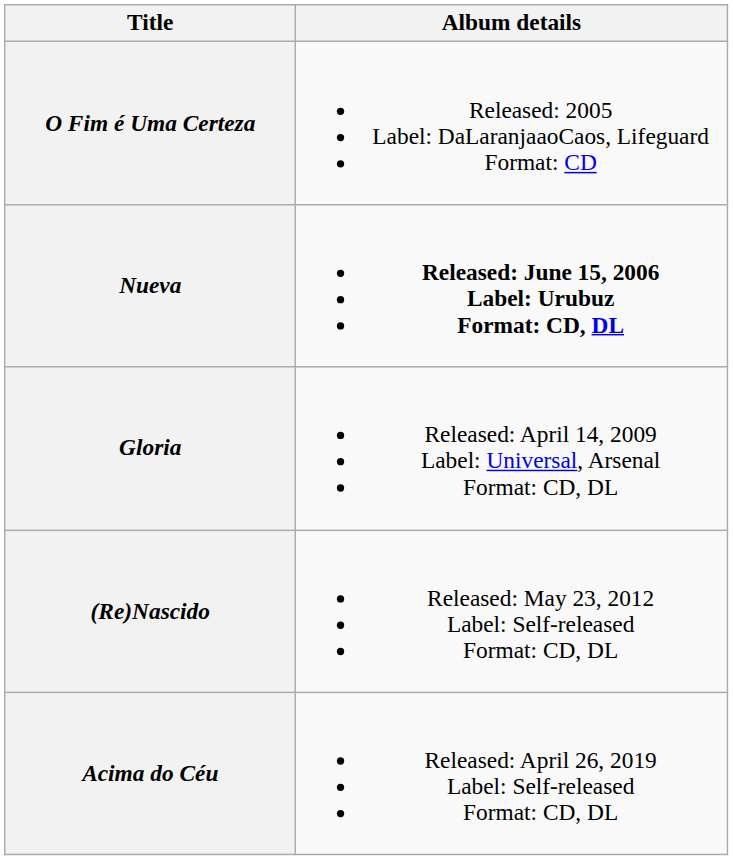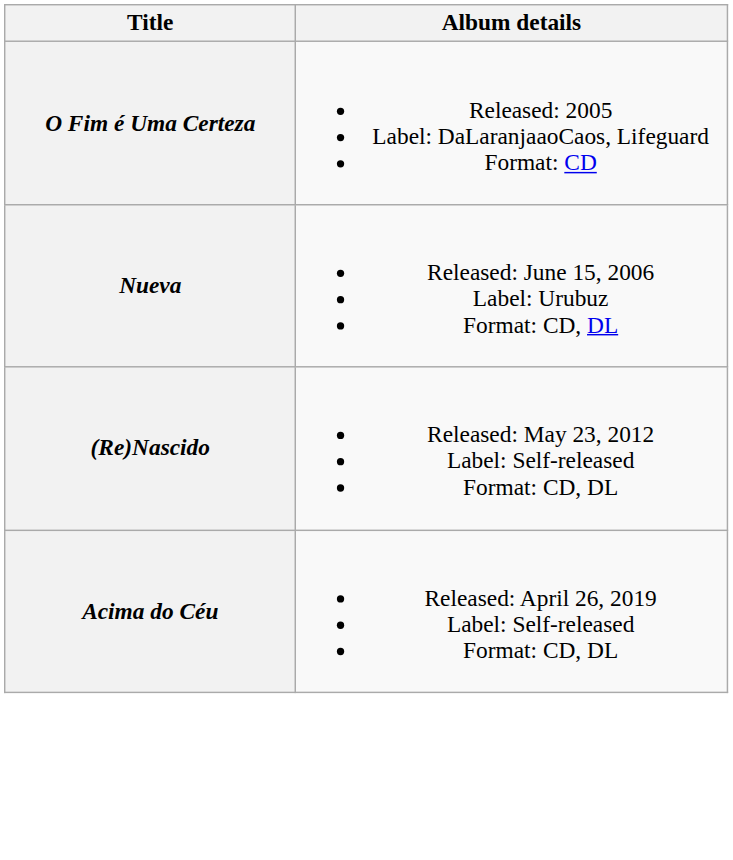 <table class="wikitable plainrowheaders" style="text-align:center;">
 <tr>
 <th scope="col" style="width:12em;">Title</th>
 <th scope="col" style="width:18em;">Album details</th>
 </tr>
 <tr>
 <th scope="row"><em>O Fim é Uma Certeza</em></th>
 <td><br><ul><li>Released: 2005</li><li>Label: DaLaranjaaoCaos, Lifeguard</li><li>Format: <a href='#'>CD</a></li></ul></td>
 </tr>
 <tr>
 <th scope="row"><em>Nueva</em></th>
-<td><strong><br><ul><li>Released: June 15, 2006</li><li>Label: Urubuz</li><li>Format: CD, <a href='#'>DL</a></li></ul></strong></td>
-</tr>
-<tr>
-<th scope="row"><em>Gloria</em></th>
-<td><br><ul><li>Released: April 14, 2009</li><li>Label: <a href='#'>Universal</a>, Arsenal</li><li>Format: CD, DL</li></ul></td>
+<td><br><ul><li>Released: June 15, 2006</li><li>Label: Urubuz</li><li>Format: CD, <a href='#'>DL</a></li></ul></td>
 </tr>
 <tr>
 <th scope="row"><em>(Re)Nascido</em></th>
 <td><br><ul><li>Released: May 23, 2012</li><li>Label: Self-released</li><li>Format: CD, DL</li></ul></td>
 </tr>
 <tr>
 <th scope="row"><em>Acima do Céu</em></th>
 <td><br><ul><li>Released: April 26, 2019</li><li>Label: Self-released</li><li>Format: CD, DL</li></ul></td>
 </tr>
 </table>
